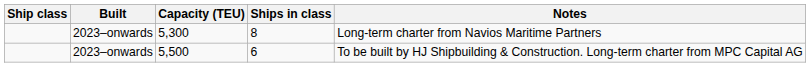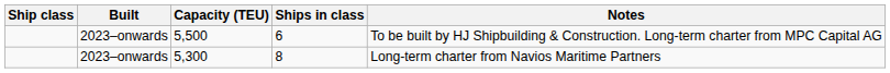 <table class="wikitable">
 <tr>
 <th>Ship class</th>
 <th>Built</th>
 <th>Capacity (TEU)</th>
 <th>Ships in class</th>
 <th>Notes</th>
 </tr>
 <tr>
 <td></td>
 <td>2023–onwards</td>
+<td>5,500</td>
+<td>6</td>
+<td>To be built by HJ Shipbuilding & Construction. Long-term charter from MPC Capital AG</td>
+</tr>
+<tr>
+<td></td>
+<td>2023–onwards</td>
 <td>5,300</td>
 <td>8</td>
 <td>Long-term charter from Navios Maritime Partners</td>
 </tr>
-<tr>
-<td></td>
-<td>2023–onwards</td>
-<td>5,500</td>
-<td>6</td>
-<td>To be built by HJ Shipbuilding & Construction. Long-term charter from MPC Capital AG</td>
-</tr>
 </table>
